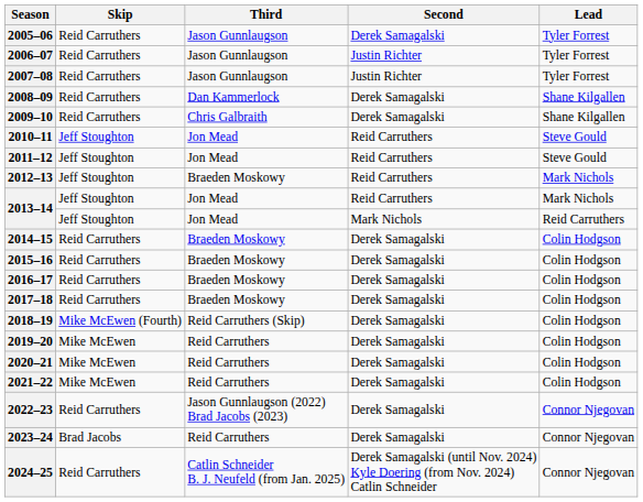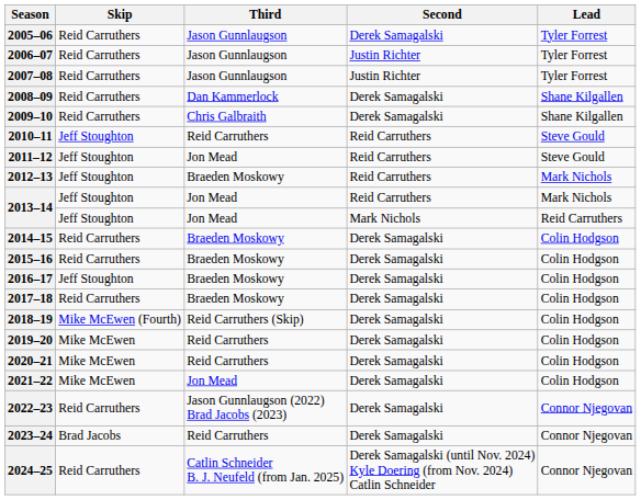 <table class="wikitable">
 <tr>
 <th scope="col">Season</th>
 <th scope="col">Skip</th>
 <th scope="col">Third</th>
 <th scope="col">Second</th>
 <th scope="col">Lead</th>
 </tr>
 <tr>
 <th scope="row">2005–06</th>
 <td>Reid Carruthers</td>
 <td><a href='#'>Jason Gunnlaugson</a></td>
 <td><a href='#'>Derek Samagalski</a></td>
 <td><a href='#'>Tyler Forrest</a></td>
 </tr>
 <tr>
 <th scope="row">2006–07</th>
 <td>Reid Carruthers</td>
 <td>Jason Gunnlaugson</td>
 <td><a href='#'>Justin Richter</a></td>
 <td>Tyler Forrest</td>
 </tr>
 <tr>
 <th scope="row">2007–08</th>
 <td>Reid Carruthers</td>
 <td>Jason Gunnlaugson</td>
 <td>Justin Richter</td>
 <td>Tyler Forrest</td>
 </tr>
 <tr>
 <th scope="row">2008–09</th>
 <td>Reid Carruthers</td>
 <td><a href='#'>Dan Kammerlock</a></td>
 <td>Derek Samagalski</td>
 <td><a href='#'>Shane Kilgallen</a></td>
 </tr>
 <tr>
 <th scope="row">2009–10</th>
 <td>Reid Carruthers</td>
 <td><a href='#'>Chris Galbraith</a></td>
 <td>Derek Samagalski</td>
 <td>Shane Kilgallen</td>
 </tr>
 <tr>
 <th scope="row">2010–11</th>
 <td><a href='#'>Jeff Stoughton</a></td>
-<td><a href='#'>Jon Mead</a></td>
+<td>Reid Carruthers</td>
 <td>Reid Carruthers</td>
 <td><a href='#'>Steve Gould</a></td>
 </tr>
 <tr>
 <th scope="row">2011–12</th>
 <td>Jeff Stoughton</td>
 <td>Jon Mead</td>
 <td>Reid Carruthers</td>
 <td>Steve Gould</td>
 </tr>
 <tr>
 <th scope="row">2012–13</th>
 <td>Jeff Stoughton</td>
 <td>Braeden Moskowy</td>
 <td>Reid Carruthers</td>
 <td><a href='#'>Mark Nichols</a></td>
 </tr>
 <tr>
 <th scope="row" rowspan=2>2013–14</th>
 <td>Jeff Stoughton</td>
 <td>Jon Mead</td>
 <td>Reid Carruthers</td>
 <td>Mark Nichols</td>
 </tr>
 <tr>
 <td>Jeff Stoughton</td>
 <td>Jon Mead</td>
 <td>Mark Nichols</td>
 <td>Reid Carruthers</td>
 </tr>
 <tr>
 <th scope="row">2014–15</th>
 <td>Reid Carruthers</td>
 <td><a href='#'>Braeden Moskowy</a></td>
 <td>Derek Samagalski</td>
 <td><a href='#'>Colin Hodgson</a></td>
 </tr>
 <tr>
 <th scope="row">2015–16</th>
 <td>Reid Carruthers</td>
 <td>Braeden Moskowy</td>
 <td>Derek Samagalski</td>
 <td>Colin Hodgson</td>
 </tr>
 <tr>
 <th scope="row">2016–17</th>
-<td>Reid Carruthers</td>
+<td>Jeff Stoughton</td>
 <td>Braeden Moskowy</td>
 <td>Derek Samagalski</td>
 <td>Colin Hodgson</td>
 </tr>
 <tr>
 <th scope="row">2017–18</th>
 <td>Reid Carruthers</td>
 <td>Braeden Moskowy</td>
 <td>Derek Samagalski</td>
 <td>Colin Hodgson</td>
 </tr>
 <tr>
 <th scope="row">2018–19</th>
 <td><a href='#'>Mike McEwen</a> (Fourth)</td>
 <td>Reid Carruthers (Skip)</td>
 <td>Derek Samagalski</td>
 <td>Colin Hodgson</td>
 </tr>
 <tr>
 <th scope="row">2019–20</th>
 <td>Mike McEwen</td>
 <td>Reid Carruthers</td>
 <td>Derek Samagalski</td>
 <td>Colin Hodgson</td>
 </tr>
 <tr>
 <th scope="row">2020–21</th>
 <td>Mike McEwen</td>
 <td>Reid Carruthers</td>
 <td>Derek Samagalski</td>
 <td>Colin Hodgson</td>
 </tr>
 <tr>
 <th scope="row">2021–22</th>
 <td>Mike McEwen</td>
-<td>Reid Carruthers</td>
+<td><a href='#'>Jon Mead</a></td>
 <td>Derek Samagalski</td>
 <td>Colin Hodgson</td>
 </tr>
 <tr>
 <th scope="row">2022–23</th>
 <td>Reid Carruthers</td>
 <td>Jason Gunnlaugson (2022) <br> <a href='#'>Brad Jacobs</a> (2023)</td>
 <td>Derek Samagalski</td>
 <td><a href='#'>Connor Njegovan</a></td>
 </tr>
 <tr>
 <th scope="row">2023–24</th>
 <td>Brad Jacobs</td>
 <td>Reid Carruthers</td>
 <td>Derek Samagalski</td>
 <td>Connor Njegovan</td>
 </tr>
 <tr>
 <th scope="row">2024–25</th>
 <td>Reid Carruthers</td>
 <td><a href='#'>Catlin Schneider</a> <br> <a href='#'>B. J. Neufeld</a> (from Jan. 2025)</td>
 <td>Derek Samagalski (until Nov. 2024) <br> <a href='#'>Kyle Doering</a> (from Nov. 2024) <br> Catlin Schneider</td>
 <td>Connor Njegovan</td>
 </tr>
 </table>
